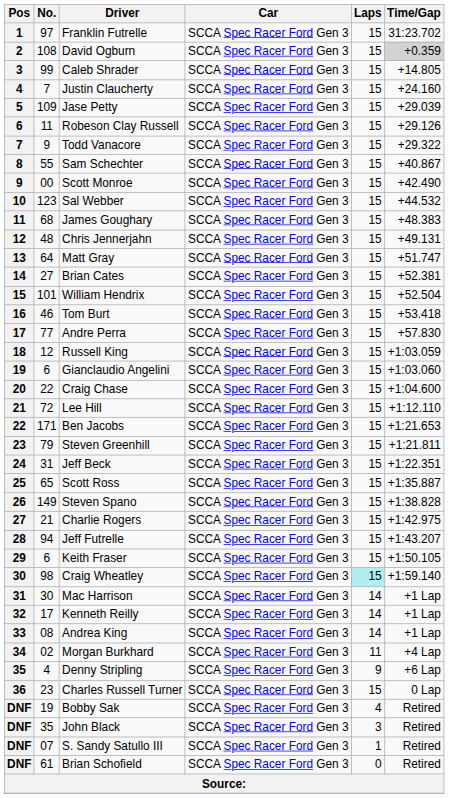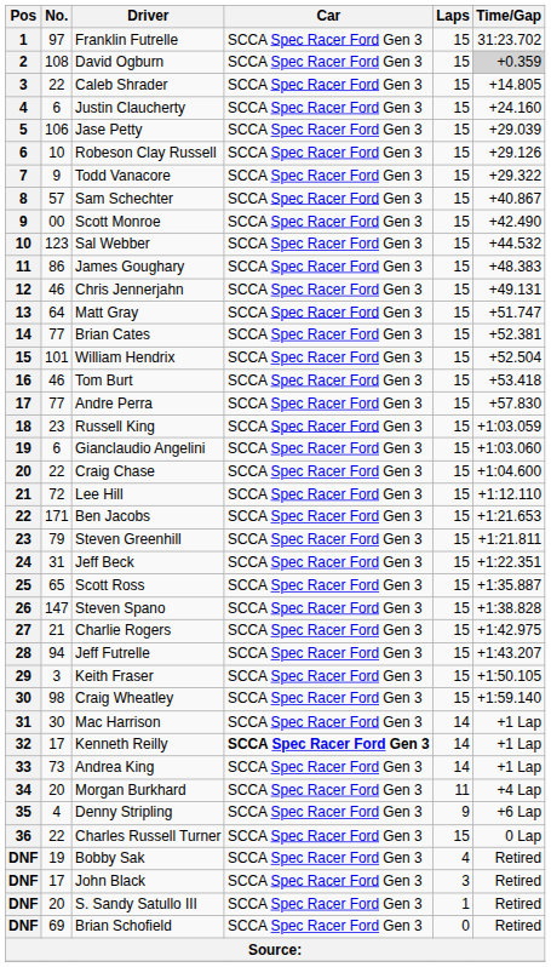 <table class="wikitable">
 <tr>
 <th>Pos</th>
 <th>No.</th>
 <th>Driver</th>
 <th>Car</th>
 <th>Laps</th>
 <th>Time/Gap</th>
 </tr>
 <tr>
 <th>1</th>
 <td align=center>97</td>
 <td> Franklin Futrelle</td>
 <td>SCCA <a href='#'>Spec Racer Ford</a> Gen 3</td>
 <td align=right>15</td>
 <td align=right>31:23.702</td>
 </tr>
 <tr>
 <th>2</th>
 <td align=center>108</td>
 <td> David Ogburn</td>
 <td>SCCA <a href='#'>Spec Racer Ford</a> Gen 3</td>
 <td align=right>15</td>
 <td align=right style="background: lightgrey;">+0.359</td>
 </tr>
 <tr>
 <th>3</th>
-<td align=center>99</td>
+<td align=center>22</td>
 <td> Caleb Shrader</td>
 <td>SCCA <a href='#'>Spec Racer Ford</a> Gen 3</td>
 <td align=right>15</td>
 <td align=right>+14.805</td>
 </tr>
 <tr>
 <th>4</th>
-<td align=center>7</td>
+<td align=center>6</td>
 <td> Justin Claucherty</td>
 <td>SCCA <a href='#'>Spec Racer Ford</a> Gen 3</td>
 <td align=right>15</td>
 <td align=right>+24.160</td>
 </tr>
 <tr>
 <th>5</th>
-<td align=center>109</td>
+<td align=center>106</td>
 <td> Jase Petty</td>
 <td>SCCA <a href='#'>Spec Racer Ford</a> Gen 3</td>
 <td align=right>15</td>
 <td align=right>+29.039</td>
 </tr>
 <tr>
 <th>6</th>
-<td align=center>11</td>
+<td align=center>10</td>
 <td> Robeson Clay Russell</td>
 <td>SCCA <a href='#'>Spec Racer Ford</a> Gen 3</td>
 <td align=right>15</td>
 <td align=right>+29.126</td>
 </tr>
 <tr>
 <th>7</th>
 <td align=center>9</td>
 <td> Todd Vanacore</td>
 <td>SCCA <a href='#'>Spec Racer Ford</a> Gen 3</td>
 <td align=right>15</td>
 <td align=right>+29.322</td>
 </tr>
 <tr>
 <th>8</th>
-<td align=center>55</td>
+<td align=center>57</td>
 <td> Sam Schechter</td>
 <td>SCCA <a href='#'>Spec Racer Ford</a> Gen 3</td>
 <td align=right>15</td>
 <td align=right>+40.867</td>
 </tr>
 <tr>
 <th>9</th>
 <td align=center>00</td>
 <td> Scott Monroe</td>
 <td>SCCA <a href='#'>Spec Racer Ford</a> Gen 3</td>
 <td align=right>15</td>
 <td align=right>+42.490</td>
 </tr>
 <tr>
 <th>10</th>
 <td align=center>123</td>
 <td> Sal Webber</td>
 <td>SCCA <a href='#'>Spec Racer Ford</a> Gen 3</td>
 <td align=right>15</td>
 <td align=right>+44.532</td>
 </tr>
 <tr>
 <th>11</th>
-<td align=center>68</td>
+<td align=center>86</td>
 <td> James Goughary</td>
 <td>SCCA <a href='#'>Spec Racer Ford</a> Gen 3</td>
 <td align=right>15</td>
 <td align=right>+48.383</td>
 </tr>
 <tr>
 <th>12</th>
-<td align=center>48</td>
+<td align=center>46</td>
 <td> Chris Jennerjahn</td>
 <td>SCCA <a href='#'>Spec Racer Ford</a> Gen 3</td>
 <td align=right>15</td>
 <td align=right>+49.131</td>
 </tr>
 <tr>
 <th>13</th>
 <td align=center>64</td>
 <td> Matt Gray</td>
 <td>SCCA <a href='#'>Spec Racer Ford</a> Gen 3</td>
 <td align=right>15</td>
 <td align=right>+51.747</td>
 </tr>
 <tr>
 <th>14</th>
-<td align=center>27</td>
+<td align=center>77</td>
 <td> Brian Cates</td>
 <td>SCCA <a href='#'>Spec Racer Ford</a> Gen 3</td>
 <td align=right>15</td>
 <td align=right>+52.381</td>
 </tr>
 <tr>
 <th>15</th>
 <td align=center>101</td>
 <td> William Hendrix</td>
 <td>SCCA <a href='#'>Spec Racer Ford</a> Gen 3</td>
 <td align=right>15</td>
 <td align=right>+52.504</td>
 </tr>
 <tr>
 <th>16</th>
 <td align=center>46</td>
 <td> Tom Burt</td>
 <td>SCCA <a href='#'>Spec Racer Ford</a> Gen 3</td>
 <td align=right>15</td>
 <td align=right>+53.418</td>
 </tr>
 <tr>
 <th>17</th>
 <td align=center>77</td>
 <td> Andre Perra</td>
 <td>SCCA <a href='#'>Spec Racer Ford</a> Gen 3</td>
 <td align=right>15</td>
 <td align=right>+57.830</td>
 </tr>
 <tr>
 <th>18</th>
-<td align=center>12</td>
+<td align=center>23</td>
 <td> Russell King</td>
 <td>SCCA <a href='#'>Spec Racer Ford</a> Gen 3</td>
 <td align=right>15</td>
 <td align=right>+1:03.059</td>
 </tr>
 <tr>
 <th>19</th>
 <td align=center>6</td>
 <td> Gianclaudio Angelini</td>
 <td>SCCA <a href='#'>Spec Racer Ford</a> Gen 3</td>
 <td align=right>15</td>
 <td align=right>+1:03.060</td>
 </tr>
 <tr>
 <th>20</th>
 <td align=center>22</td>
 <td> Craig Chase</td>
 <td>SCCA <a href='#'>Spec Racer Ford</a> Gen 3</td>
 <td align=right>15</td>
 <td align=right>+1:04.600</td>
 </tr>
 <tr>
 <th>21</th>
 <td align=center>72</td>
 <td> Lee Hill</td>
 <td>SCCA <a href='#'>Spec Racer Ford</a> Gen 3</td>
 <td align=right>15</td>
 <td align=right>+1:12.110</td>
 </tr>
 <tr>
 <th>22</th>
 <td align=center>171</td>
 <td> Ben Jacobs</td>
 <td>SCCA <a href='#'>Spec Racer Ford</a> Gen 3</td>
 <td align=right>15</td>
 <td align=right>+1:21.653</td>
 </tr>
 <tr>
 <th>23</th>
 <td align=center>79</td>
 <td> Steven Greenhill</td>
 <td>SCCA <a href='#'>Spec Racer Ford</a> Gen 3</td>
 <td align=right>15</td>
 <td align=right>+1:21.811</td>
 </tr>
 <tr>
 <th>24</th>
 <td align=center>31</td>
 <td> Jeff Beck</td>
 <td>SCCA <a href='#'>Spec Racer Ford</a> Gen 3</td>
 <td align=right>15</td>
 <td align=right>+1:22.351</td>
 </tr>
 <tr>
 <th>25</th>
 <td align=center>65</td>
 <td> Scott Ross</td>
 <td>SCCA <a href='#'>Spec Racer Ford</a> Gen 3</td>
 <td align=right>15</td>
 <td align=right>+1:35.887</td>
 </tr>
 <tr>
 <th>26</th>
-<td align=center>149</td>
+<td align=center>147</td>
 <td> Steven Spano</td>
 <td>SCCA <a href='#'>Spec Racer Ford</a> Gen 3</td>
 <td align=right>15</td>
 <td align=right>+1:38.828</td>
 </tr>
 <tr>
 <th>27</th>
 <td align=center>21</td>
 <td> Charlie Rogers</td>
 <td>SCCA <a href='#'>Spec Racer Ford</a> Gen 3</td>
 <td align=right>15</td>
 <td align=right>+1:42.975</td>
 </tr>
 <tr>
 <th>28</th>
 <td align=center>94</td>
 <td> Jeff Futrelle</td>
 <td>SCCA <a href='#'>Spec Racer Ford</a> Gen 3</td>
 <td align=right>15</td>
 <td align=right>+1:43.207</td>
 </tr>
 <tr>
 <th>29</th>
-<td align=center>6</td>
+<td align=center>3</td>
 <td> Keith Fraser</td>
 <td>SCCA <a href='#'>Spec Racer Ford</a> Gen 3</td>
 <td align=right>15</td>
 <td align=right>+1:50.105</td>
 </tr>
 <tr>
 <th>30</th>
 <td align=center>98</td>
 <td> Craig Wheatley</td>
 <td>SCCA <a href='#'>Spec Racer Ford</a> Gen 3</td>
-<td align=right style="background: paleturquoise;">15</td>
+<td align=right>15</td>
 <td align=right>+1:59.140</td>
 </tr>
 <tr>
 <th>31</th>
 <td align=center>30</td>
 <td> Mac Harrison</td>
 <td>SCCA <a href='#'>Spec Racer Ford</a> Gen 3</td>
 <td align=right>14</td>
 <td align=right>+1 Lap</td>
 </tr>
 <tr>
 <th>32</th>
 <td align=center>17</td>
 <td> Kenneth Reilly</td>
-<td>SCCA <a href='#'>Spec Racer Ford</a> Gen 3</td>
+<td><strong>SCCA <a href='#'>Spec Racer Ford</a> Gen 3</strong></td>
 <td align=right>14</td>
 <td align=right>+1 Lap</td>
 </tr>
 <tr>
 <th>33</th>
-<td align=center>08</td>
+<td align=center>73</td>
 <td> Andrea King</td>
 <td>SCCA <a href='#'>Spec Racer Ford</a> Gen 3</td>
 <td align=right>14</td>
 <td align=right>+1 Lap</td>
 </tr>
 <tr>
 <th>34</th>
-<td align=center>02</td>
+<td align=center>20</td>
 <td> Morgan Burkhard</td>
 <td>SCCA <a href='#'>Spec Racer Ford</a> Gen 3</td>
 <td align=right>11</td>
 <td align=right>+4 Lap</td>
 </tr>
 <tr>
 <th>35</th>
 <td align=center>4</td>
 <td> Denny Stripling</td>
 <td>SCCA <a href='#'>Spec Racer Ford</a> Gen 3</td>
 <td align=right>9</td>
 <td align=right>+6 Lap</td>
 </tr>
 <tr>
 <th>36</th>
-<td align=center>23</td>
+<td align=center>22</td>
 <td> Charles Russell Turner</td>
 <td>SCCA <a href='#'>Spec Racer Ford</a> Gen 3</td>
 <td align=right>15</td>
 <td align=right>0 Lap</td>
 </tr>
 <tr>
 <th>DNF</th>
 <td align=center>19</td>
 <td> Bobby Sak</td>
 <td>SCCA <a href='#'>Spec Racer Ford</a> Gen 3</td>
 <td align=right>4</td>
 <td align=right>Retired</td>
 </tr>
 <tr>
 <th>DNF</th>
-<td align=center>35</td>
+<td align=center>17</td>
 <td> John Black</td>
 <td>SCCA <a href='#'>Spec Racer Ford</a> Gen 3</td>
 <td align=right>3</td>
 <td align=right>Retired</td>
 </tr>
 <tr>
 <th>DNF</th>
-<td align=center>07</td>
+<td align=center>20</td>
 <td> S. Sandy Satullo III</td>
 <td>SCCA <a href='#'>Spec Racer Ford</a> Gen 3</td>
 <td align=right>1</td>
 <td align=right>Retired</td>
 </tr>
 <tr>
 <th>DNF</th>
-<td align=center>61</td>
+<td align=center>69</td>
 <td> Brian Schofield</td>
 <td>SCCA <a href='#'>Spec Racer Ford</a> Gen 3</td>
 <td align=right>0</td>
 <td align=right>Retired</td>
 </tr>
 <tr>
 <th colspan=6>Source:</th>
 </tr>
 <tr>
 </tr>
 </table>
